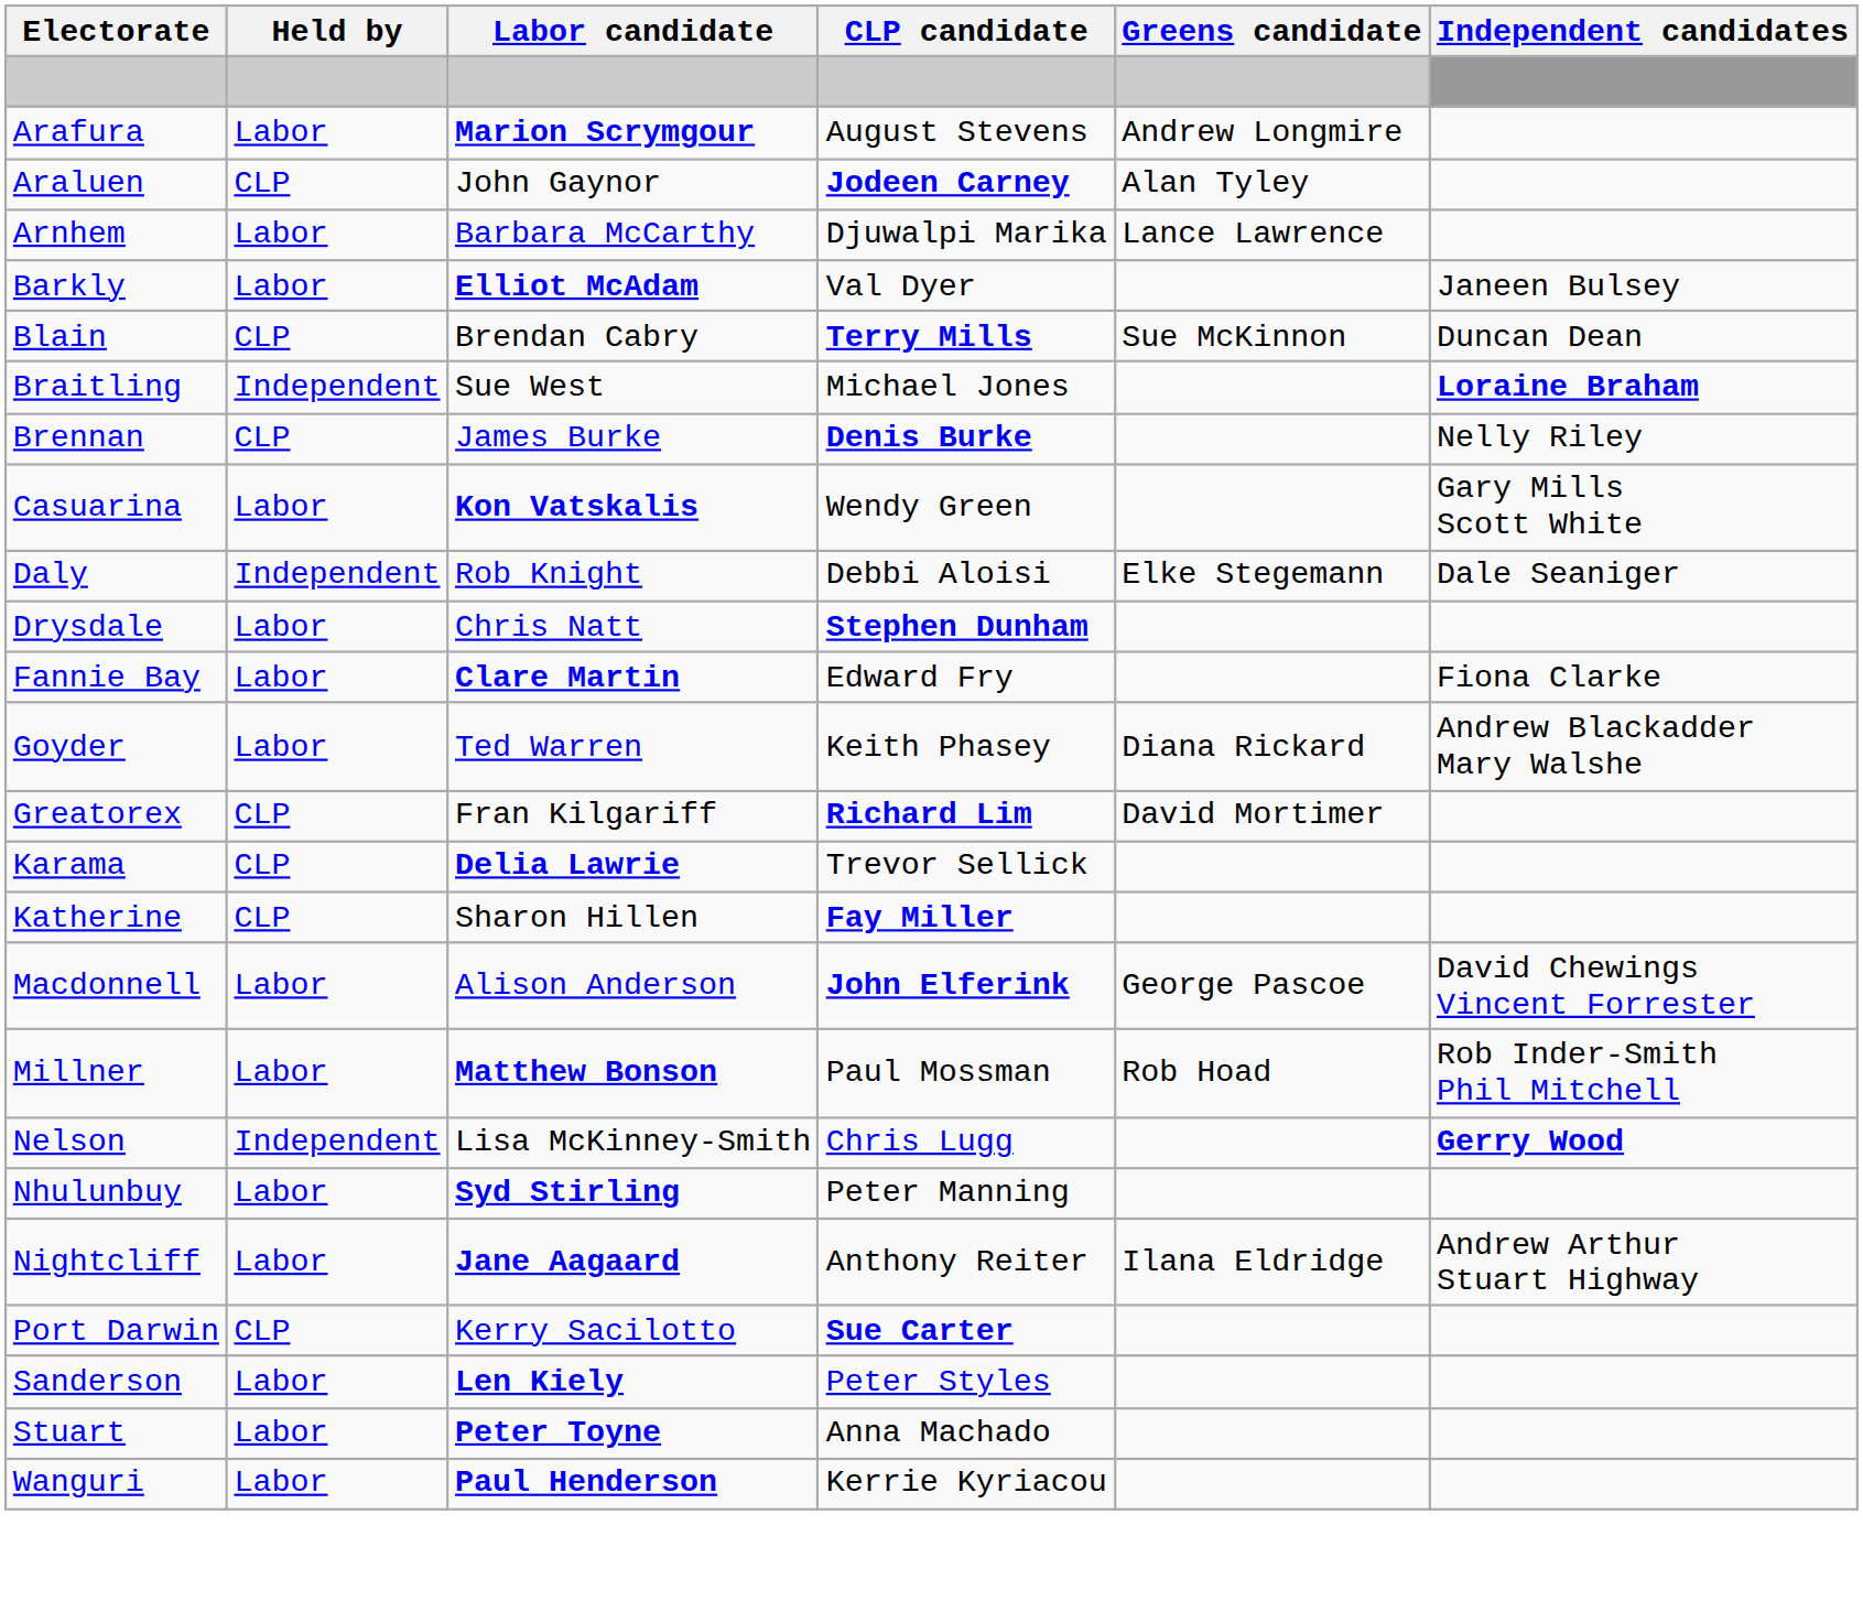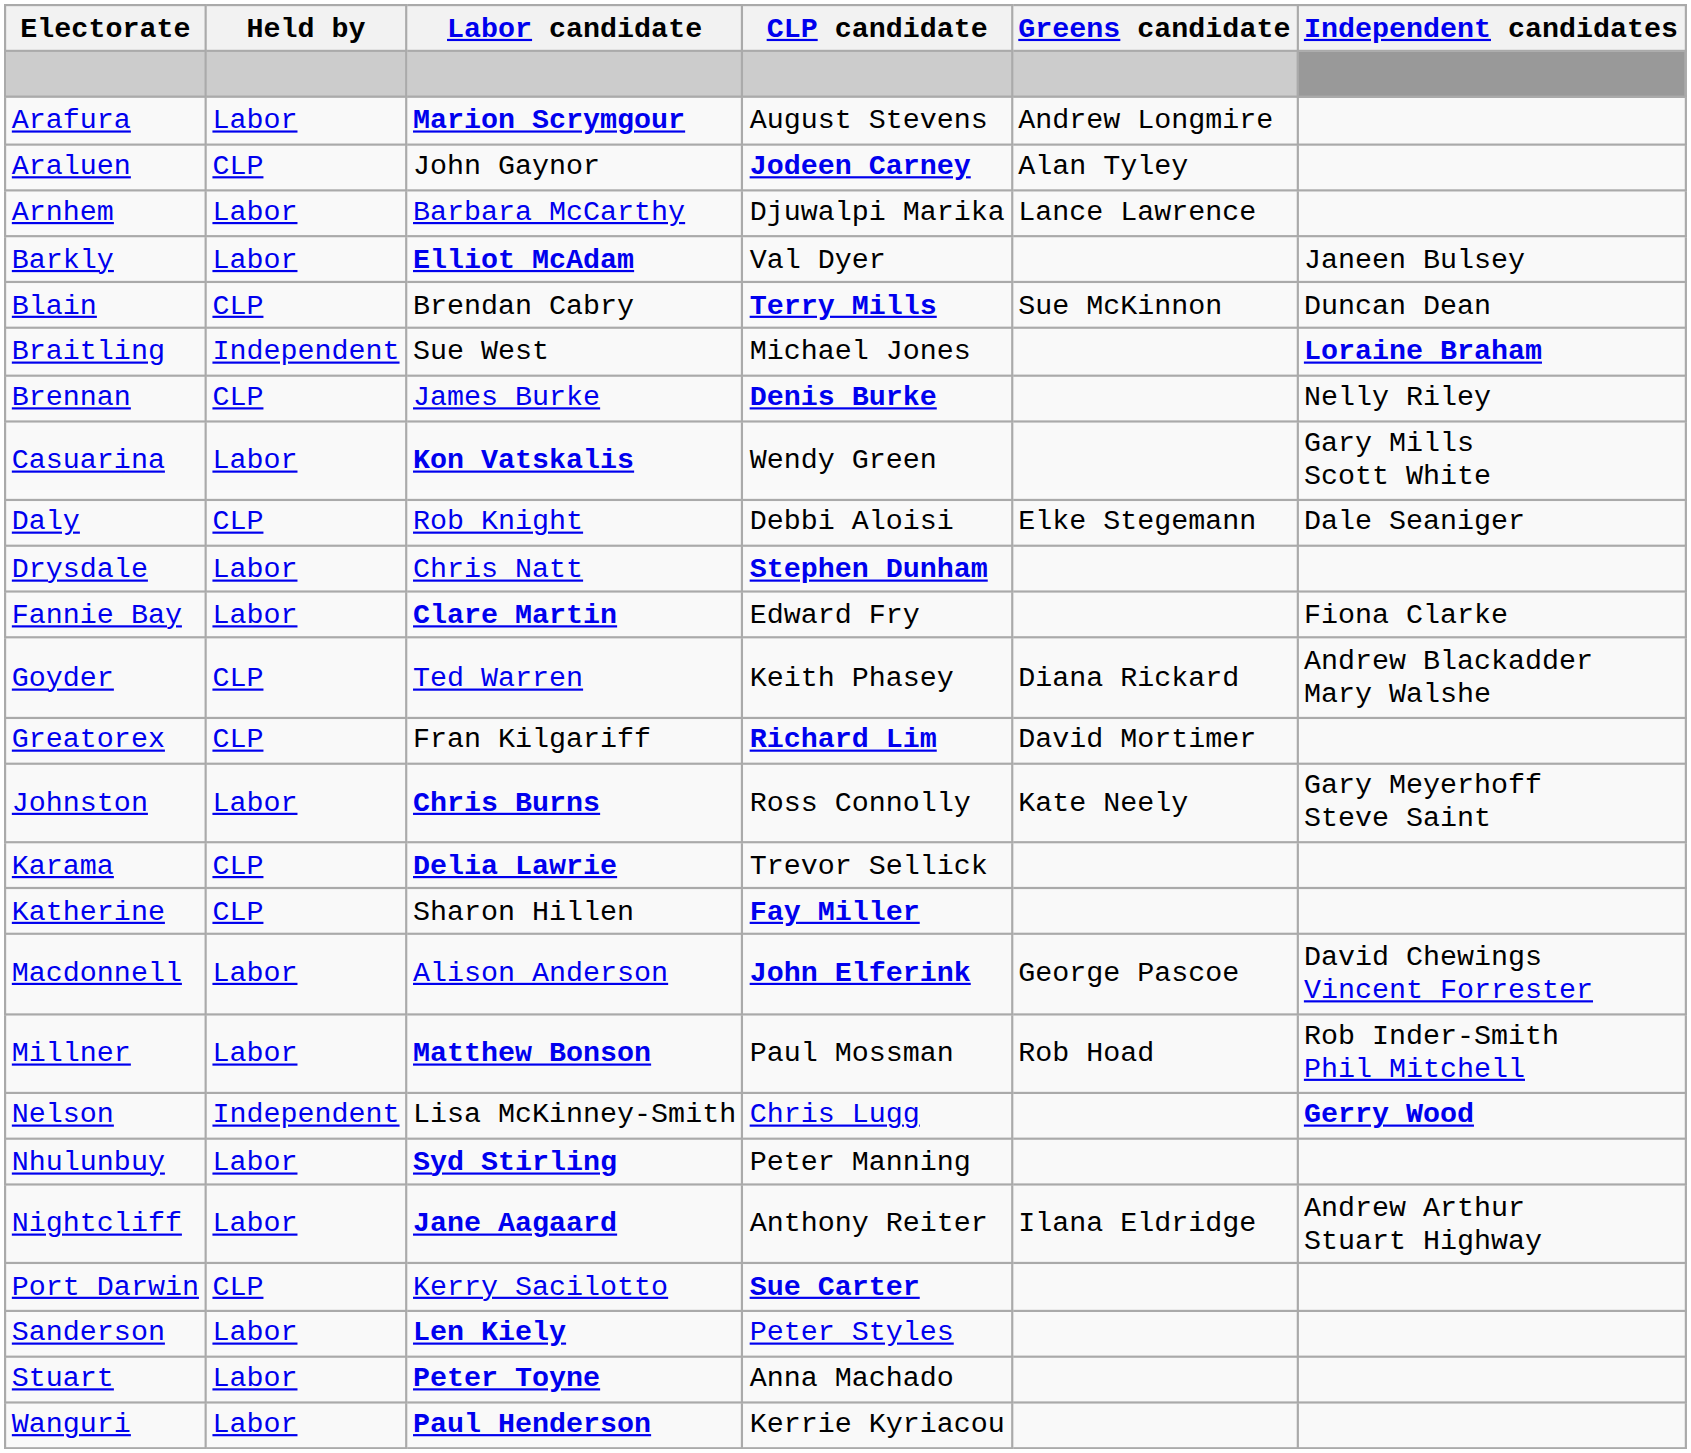 <table class="wikitable">
 <tr>
 <th>Electorate</th>
 <th>Held by</th>
 <th><a href='#'>Labor</a> candidate</th>
 <th><a href='#'>CLP</a> candidate</th>
 <th><a href='#'>Greens</a> candidate</th>
 <th><a href='#'>Independent</a> candidates</th>
 </tr>
 <tr style="background:#ccc;">
 <td></td>
 <td></td>
 <td></td>
 <td></td>
 <td></td>
 <td style="background:#999;"> </td>
 </tr>
 <tr>
 <td><a href='#'>Arafura</a></td>
 <td><a href='#'>Labor</a></td>
 <td><strong><a href='#'>Marion Scrymgour</a></strong></td>
 <td>August Stevens</td>
 <td>Andrew Longmire</td>
 <td></td>
 </tr>
 <tr>
 <td><a href='#'>Araluen</a></td>
 <td><a href='#'>CLP</a></td>
 <td>John Gaynor</td>
 <td><strong><a href='#'>Jodeen Carney</a></strong></td>
 <td>Alan Tyley</td>
 <td></td>
 </tr>
 <tr>
 <td><a href='#'>Arnhem</a></td>
 <td><a href='#'>Labor</a></td>
 <td><a href='#'>Barbara McCarthy</a></td>
 <td>Djuwalpi Marika</td>
 <td>Lance Lawrence</td>
 <td></td>
 </tr>
 <tr>
 <td><a href='#'>Barkly</a></td>
 <td><a href='#'>Labor</a></td>
 <td><strong><a href='#'>Elliot McAdam</a></strong></td>
 <td>Val Dyer</td>
 <td></td>
 <td>Janeen Bulsey</td>
 </tr>
 <tr>
 <td><a href='#'>Blain</a></td>
 <td><a href='#'>CLP</a></td>
 <td>Brendan Cabry</td>
 <td><strong><a href='#'>Terry Mills</a></strong></td>
 <td>Sue McKinnon</td>
 <td>Duncan Dean</td>
 </tr>
 <tr>
 <td><a href='#'>Braitling</a></td>
 <td><a href='#'>Independent</a></td>
 <td>Sue West</td>
 <td>Michael Jones</td>
 <td></td>
 <td><strong><a href='#'>Loraine Braham</a></strong></td>
 </tr>
 <tr>
 <td><a href='#'>Brennan</a></td>
 <td><a href='#'>CLP</a></td>
 <td><a href='#'>James Burke</a></td>
 <td><strong><a href='#'>Denis Burke</a></strong></td>
 <td></td>
 <td>Nelly Riley</td>
 </tr>
 <tr>
 <td><a href='#'>Casuarina</a></td>
 <td><a href='#'>Labor</a></td>
 <td><strong><a href='#'>Kon Vatskalis</a></strong></td>
 <td>Wendy Green</td>
 <td></td>
 <td>Gary Mills<br>Scott White</td>
 </tr>
 <tr>
 <td><a href='#'>Daly</a></td>
-<td><a href='#'>Independent</a></td>
+<td><a href='#'>CLP</a></td>
 <td><a href='#'>Rob Knight</a></td>
 <td>Debbi Aloisi</td>
 <td>Elke Stegemann</td>
 <td>Dale Seaniger</td>
 </tr>
 <tr>
 <td><a href='#'>Drysdale</a></td>
 <td><a href='#'>Labor</a></td>
 <td><a href='#'>Chris Natt</a></td>
 <td><strong><a href='#'>Stephen Dunham</a></strong></td>
 <td></td>
 <td></td>
 </tr>
 <tr>
 <td><a href='#'>Fannie Bay</a></td>
 <td><a href='#'>Labor</a></td>
 <td><strong><a href='#'>Clare Martin</a></strong></td>
 <td>Edward Fry</td>
 <td></td>
 <td>Fiona Clarke</td>
 </tr>
 <tr>
 <td><a href='#'>Goyder</a></td>
-<td><a href='#'>Labor</a></td>
+<td><a href='#'>CLP</a></td>
 <td><a href='#'>Ted Warren</a></td>
 <td>Keith Phasey</td>
 <td>Diana Rickard</td>
 <td>Andrew Blackadder<br>Mary Walshe</td>
 </tr>
 <tr>
 <td><a href='#'>Greatorex</a></td>
 <td><a href='#'>CLP</a></td>
 <td>Fran Kilgariff</td>
 <td><strong><a href='#'>Richard Lim</a></strong></td>
 <td>David Mortimer</td>
 <td></td>
+</tr>
+<tr>
+<td><a href='#'>Johnston</a></td>
+<td><a href='#'>Labor</a></td>
+<td><strong><a href='#'>Chris Burns</a></strong></td>
+<td>Ross Connolly</td>
+<td>Kate Neely</td>
+<td>Gary Meyerhoff<br>Steve Saint</td>
 </tr>
 <tr>
 <td><a href='#'>Karama</a></td>
 <td><a href='#'>CLP</a></td>
 <td><strong><a href='#'>Delia Lawrie</a></strong></td>
 <td>Trevor Sellick</td>
 <td></td>
 <td></td>
 </tr>
 <tr>
 <td><a href='#'>Katherine</a></td>
 <td><a href='#'>CLP</a></td>
 <td>Sharon Hillen</td>
 <td><strong><a href='#'>Fay Miller</a></strong></td>
 <td></td>
 <td></td>
 </tr>
 <tr>
 <td><a href='#'>Macdonnell</a></td>
 <td><a href='#'>Labor</a></td>
 <td><a href='#'>Alison Anderson</a></td>
 <td><strong><a href='#'>John Elferink</a></strong></td>
 <td>George Pascoe</td>
 <td>David Chewings<br><a href='#'>Vincent Forrester</a></td>
 </tr>
 <tr>
 <td><a href='#'>Millner</a></td>
 <td><a href='#'>Labor</a></td>
 <td><strong><a href='#'>Matthew Bonson</a></strong></td>
 <td>Paul Mossman</td>
 <td>Rob Hoad</td>
 <td>Rob Inder-Smith<br><a href='#'>Phil Mitchell</a></td>
 </tr>
 <tr>
 <td><a href='#'>Nelson</a></td>
 <td><a href='#'>Independent</a></td>
 <td>Lisa McKinney-Smith</td>
 <td><a href='#'>Chris Lugg</a></td>
 <td></td>
 <td><strong><a href='#'>Gerry Wood</a></strong></td>
 </tr>
 <tr>
 <td><a href='#'>Nhulunbuy</a></td>
 <td><a href='#'>Labor</a></td>
 <td><strong><a href='#'>Syd Stirling</a></strong></td>
 <td>Peter Manning</td>
 <td></td>
 <td></td>
 </tr>
 <tr>
 <td><a href='#'>Nightcliff</a></td>
 <td><a href='#'>Labor</a></td>
 <td><strong><a href='#'>Jane Aagaard</a></strong></td>
 <td>Anthony Reiter</td>
 <td>Ilana Eldridge</td>
 <td>Andrew Arthur<br>Stuart Highway</td>
 </tr>
 <tr>
 <td><a href='#'>Port Darwin</a></td>
 <td><a href='#'>CLP</a></td>
 <td><a href='#'>Kerry Sacilotto</a></td>
 <td><strong><a href='#'>Sue Carter</a></strong></td>
 <td></td>
 <td></td>
 </tr>
 <tr>
 <td><a href='#'>Sanderson</a></td>
 <td><a href='#'>Labor</a></td>
 <td><strong><a href='#'>Len Kiely</a></strong></td>
 <td><a href='#'>Peter Styles</a></td>
 <td></td>
 <td></td>
 </tr>
 <tr>
 <td><a href='#'>Stuart</a></td>
 <td><a href='#'>Labor</a></td>
 <td><strong><a href='#'>Peter Toyne</a></strong></td>
 <td>Anna Machado</td>
 <td></td>
 <td></td>
 </tr>
 <tr>
 <td><a href='#'>Wanguri</a></td>
 <td><a href='#'>Labor</a></td>
 <td><strong><a href='#'>Paul Henderson</a></strong></td>
 <td>Kerrie Kyriacou</td>
 <td></td>
 <td></td>
 </tr>
 </table>
